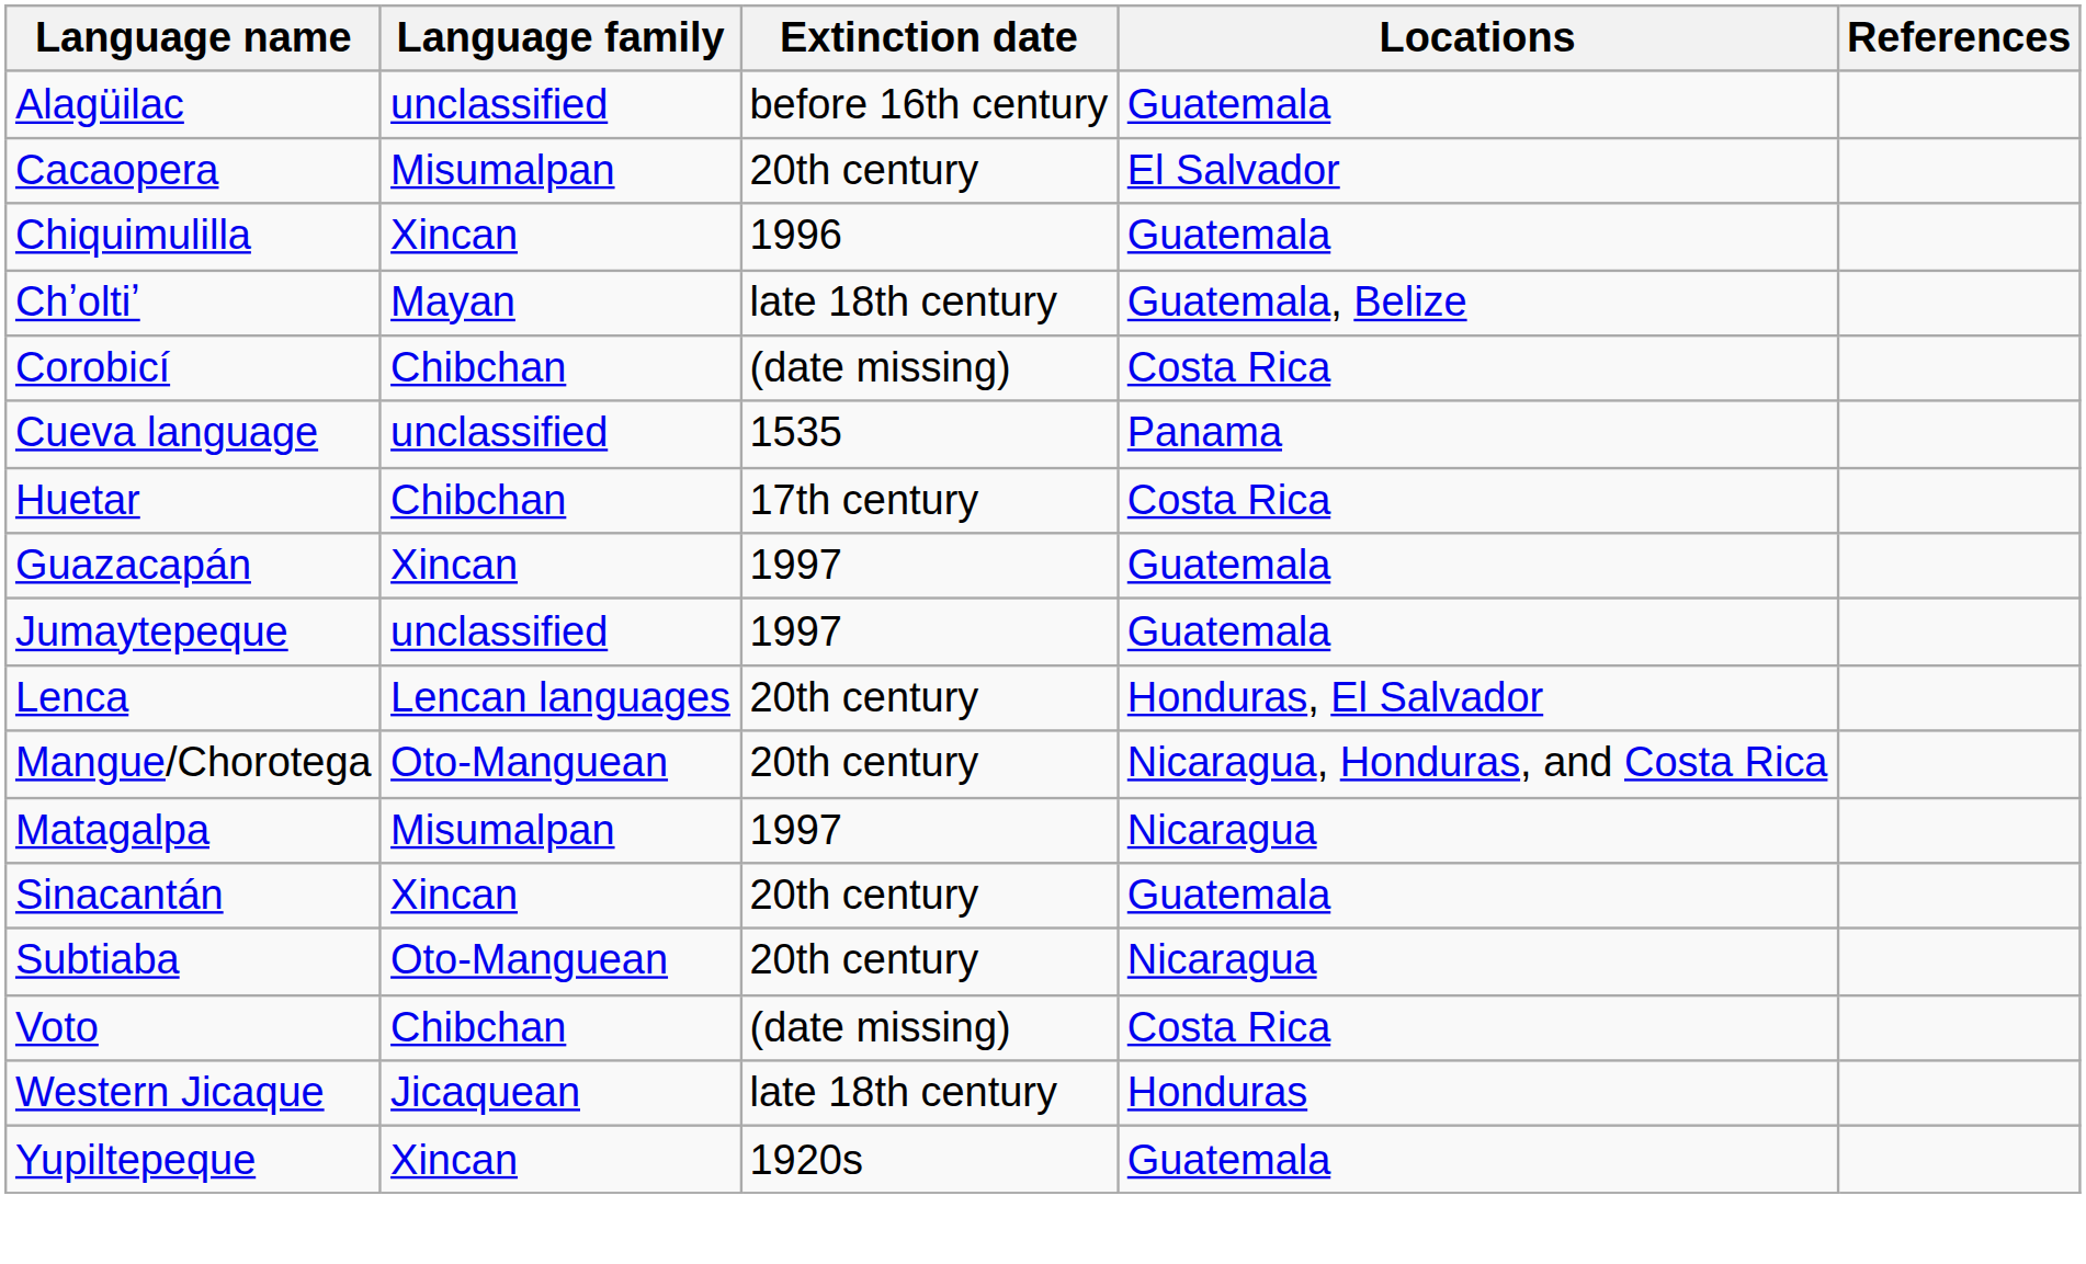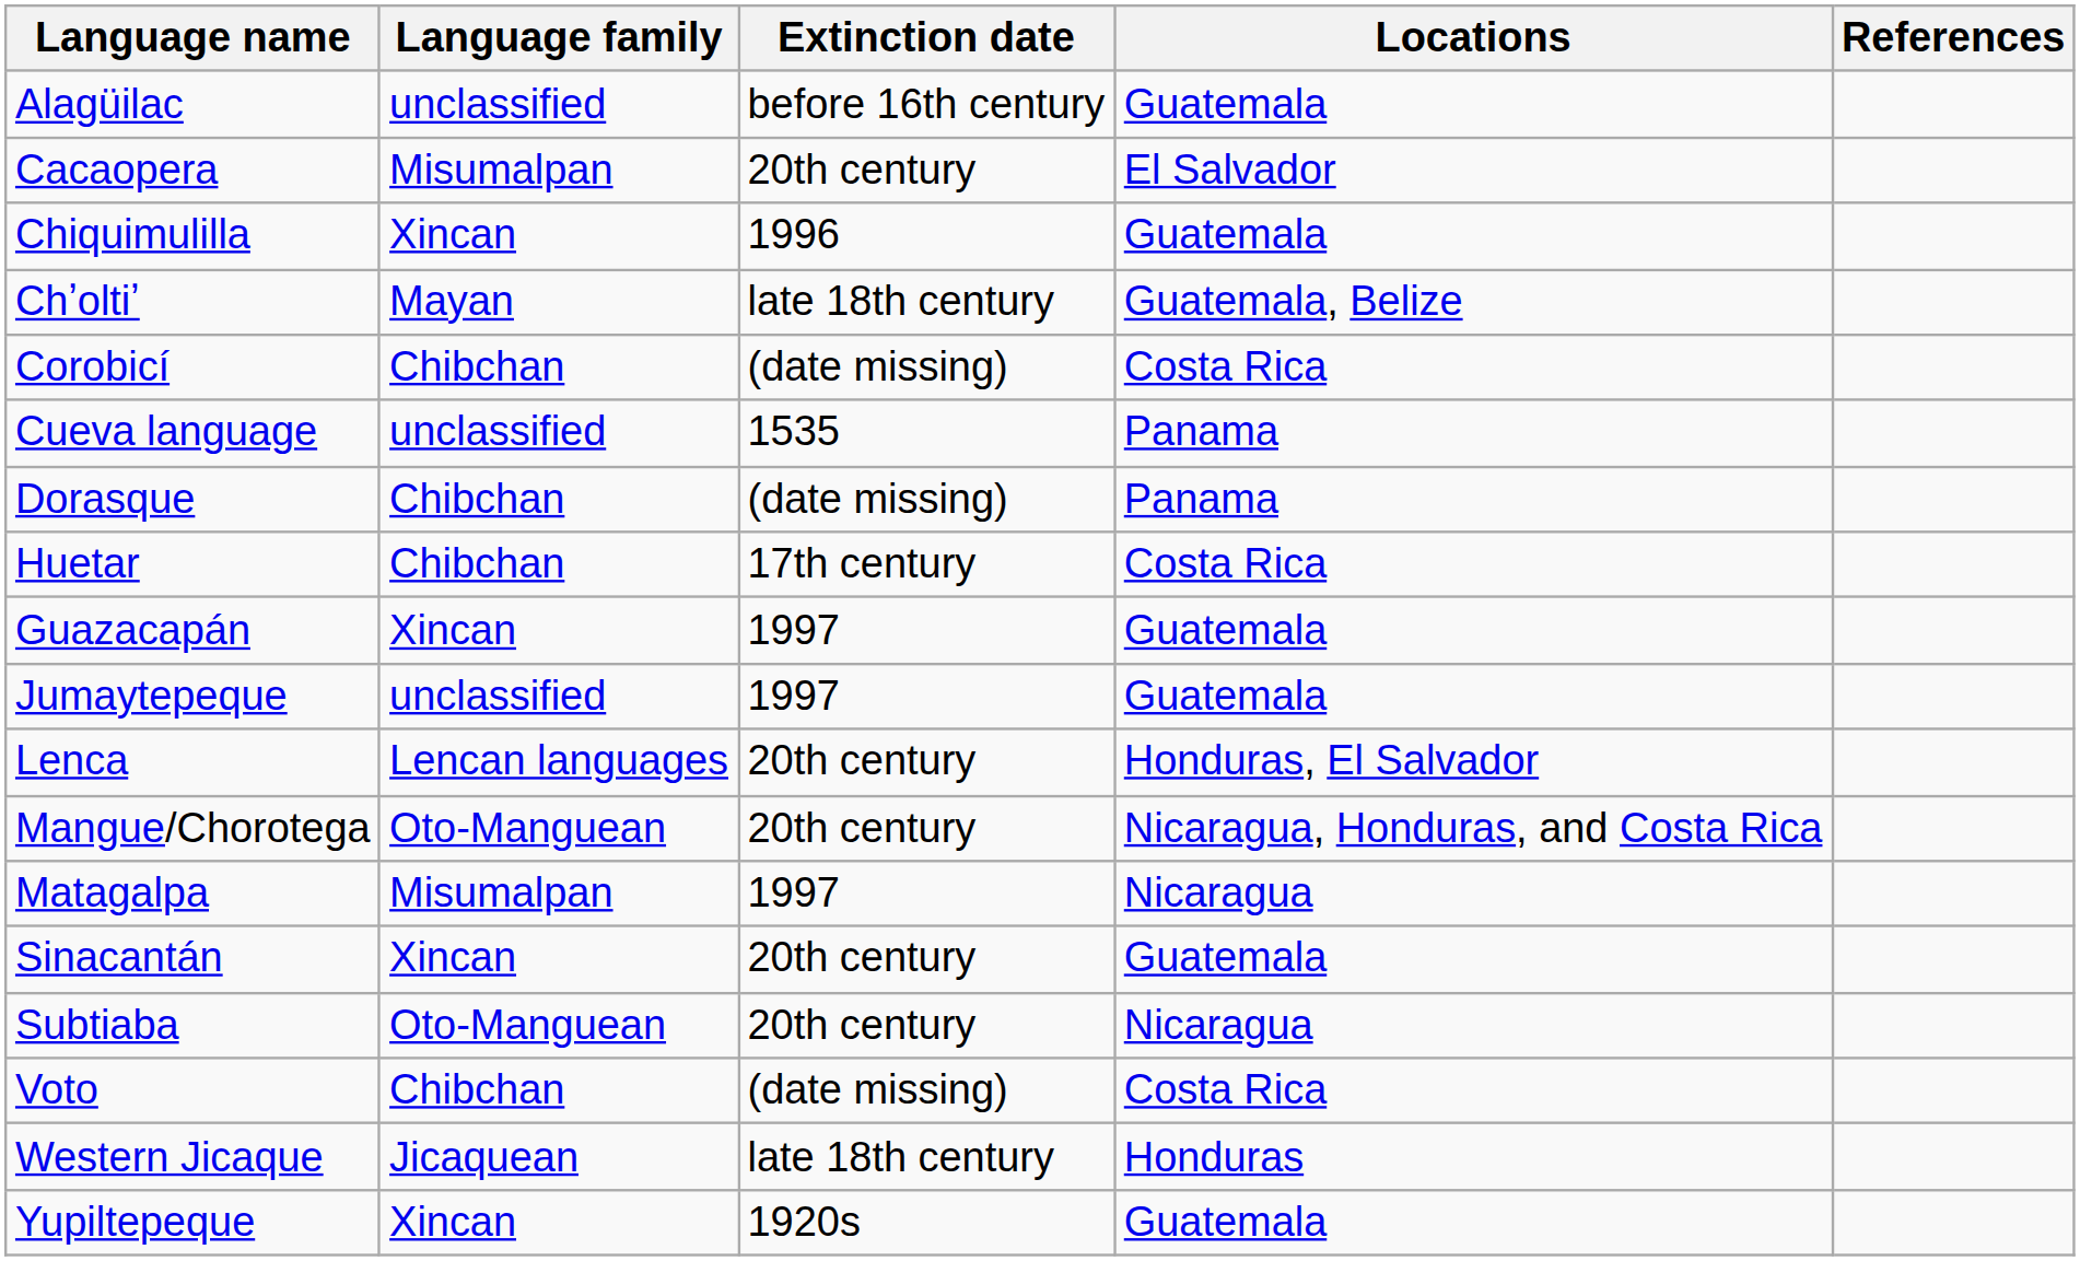 <table class="wikitable sortable">
 <tr>
 <th>Language name</th>
 <th>Language family</th>
 <th>Extinction date</th>
 <th>Locations</th>
 <th>References</th>
 </tr>
 <tr>
 <td><a href='#'>Alagüilac</a></td>
 <td><a href='#'>unclassified</a></td>
 <td>before 16th century</td>
 <td><a href='#'>Guatemala</a></td>
 <td></td>
 </tr>
 <tr>
 <td><a href='#'>Cacaopera</a></td>
 <td><a href='#'>Misumalpan</a></td>
 <td>20th century</td>
 <td><a href='#'>El Salvador</a></td>
 <td></td>
 </tr>
 <tr>
 <td><a href='#'>Chiquimulilla</a></td>
 <td><a href='#'>Xincan</a></td>
 <td>1996</td>
 <td><a href='#'>Guatemala</a></td>
 <td></td>
 </tr>
 <tr>
 <td><a href='#'>Chʼoltiʼ</a></td>
 <td><a href='#'>Mayan</a></td>
 <td>late 18th century</td>
 <td><a href='#'>Guatemala</a>, <a href='#'>Belize</a></td>
 <td></td>
 </tr>
 <tr>
 <td><a href='#'>Corobicí</a></td>
 <td><a href='#'>Chibchan</a></td>
 <td>(date missing)</td>
 <td><a href='#'>Costa Rica</a></td>
 <td></td>
 </tr>
 <tr>
 <td><a href='#'>Cueva language</a></td>
 <td><a href='#'>unclassified</a></td>
 <td>1535</td>
+<td><a href='#'>Panama</a></td>
+<td></td>
+</tr>
+<tr>
+<td><a href='#'>Dorasque</a></td>
+<td><a href='#'>Chibchan</a></td>
+<td>(date missing)</td>
 <td><a href='#'>Panama</a></td>
 <td></td>
 </tr>
 <tr>
 <td><a href='#'>Huetar</a></td>
 <td><a href='#'>Chibchan</a></td>
 <td>17th century</td>
 <td><a href='#'>Costa Rica</a></td>
 <td></td>
 </tr>
 <tr>
 <td><a href='#'>Guazacapán</a></td>
 <td><a href='#'>Xincan</a></td>
 <td>1997</td>
 <td><a href='#'>Guatemala</a></td>
 <td></td>
 </tr>
 <tr>
 <td><a href='#'>Jumaytepeque</a></td>
 <td><a href='#'>unclassified</a></td>
 <td>1997</td>
 <td><a href='#'>Guatemala</a></td>
 <td></td>
 </tr>
 <tr>
 <td><a href='#'>Lenca</a></td>
 <td><a href='#'>Lencan languages</a></td>
 <td>20th century</td>
 <td><a href='#'>Honduras</a>, <a href='#'>El Salvador</a></td>
 <td></td>
 </tr>
 <tr>
 <td><a href='#'>Mangue</a>/Chorotega</td>
 <td><a href='#'>Oto-Manguean</a></td>
 <td>20th century</td>
 <td><a href='#'>Nicaragua</a>, <a href='#'>Honduras</a>, and <a href='#'>Costa Rica</a></td>
 <td></td>
 </tr>
 <tr>
 <td><a href='#'>Matagalpa</a></td>
 <td><a href='#'>Misumalpan</a></td>
 <td>1997</td>
 <td><a href='#'>Nicaragua</a></td>
 <td></td>
 </tr>
 <tr>
 <td><a href='#'>Sinacantán</a></td>
 <td><a href='#'>Xincan</a></td>
 <td>20th century</td>
 <td><a href='#'>Guatemala</a></td>
 <td></td>
 </tr>
 <tr>
 <td><a href='#'>Subtiaba</a></td>
 <td><a href='#'>Oto-Manguean</a></td>
 <td>20th century</td>
 <td><a href='#'>Nicaragua</a></td>
 <td></td>
 </tr>
 <tr>
 <td><a href='#'>Voto</a></td>
 <td><a href='#'>Chibchan</a></td>
 <td>(date missing)</td>
 <td><a href='#'>Costa Rica</a></td>
 <td></td>
 </tr>
 <tr>
 <td><a href='#'>Western Jicaque</a></td>
 <td><a href='#'>Jicaquean</a></td>
 <td>late 18th century</td>
 <td><a href='#'>Honduras</a></td>
 <td></td>
 </tr>
 <tr>
 <td><a href='#'>Yupiltepeque</a></td>
 <td><a href='#'>Xincan</a></td>
 <td>1920s</td>
 <td><a href='#'>Guatemala</a></td>
 <td></td>
 </tr>
 </table>
